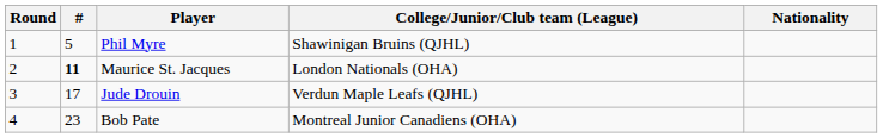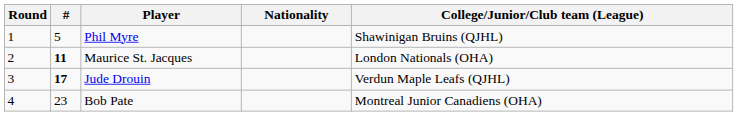 <table class="wikitable">
 <tr align="center">
 <th bgcolor="#DDDDFF" width="4.0%">Round</th>
 <th bgcolor="#DDDDFF" width="4.0%">#</th>
 <th bgcolor="#DDDDFF" width="21.0%">Player</th>
+<th bgcolor="#DDDDFF" width="14.5%">Nationality</th>
 <th bgcolor="#DDDDFF" width="50.0%">College/Junior/Club team (League)</th>
-<th bgcolor="#DDDDFF" width="14.5%">Nationality</th>
 </tr>
 <tr>
 <td>1</td>
 <td>5</td>
 <td><a href='#'>Phil Myre</a></td>
+<td></td>
 <td>Shawinigan Bruins (QJHL)</td>
-<td></td>
 </tr>
 <tr>
 <td>2</td>
 <td><strong>11</strong></td>
 <td>Maurice St. Jacques</td>
+<td></td>
 <td>London Nationals (OHA)</td>
-<td></td>
 </tr>
 <tr>
 <td>3</td>
-<td>17</td>
+<td><strong>17</strong></td>
 <td><a href='#'>Jude Drouin</a></td>
+<td></td>
 <td>Verdun Maple Leafs (QJHL)</td>
-<td></td>
 </tr>
 <tr>
 <td>4</td>
 <td>23</td>
 <td>Bob Pate</td>
+<td></td>
 <td>Montreal Junior Canadiens (OHA)</td>
-<td></td>
 </tr>
 </table>
